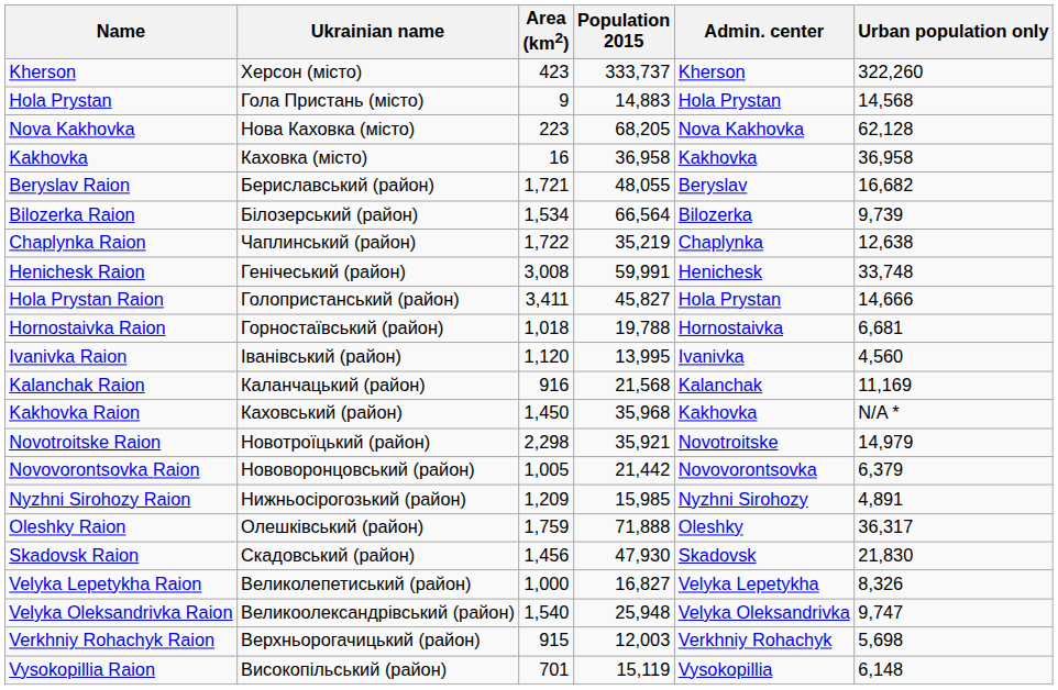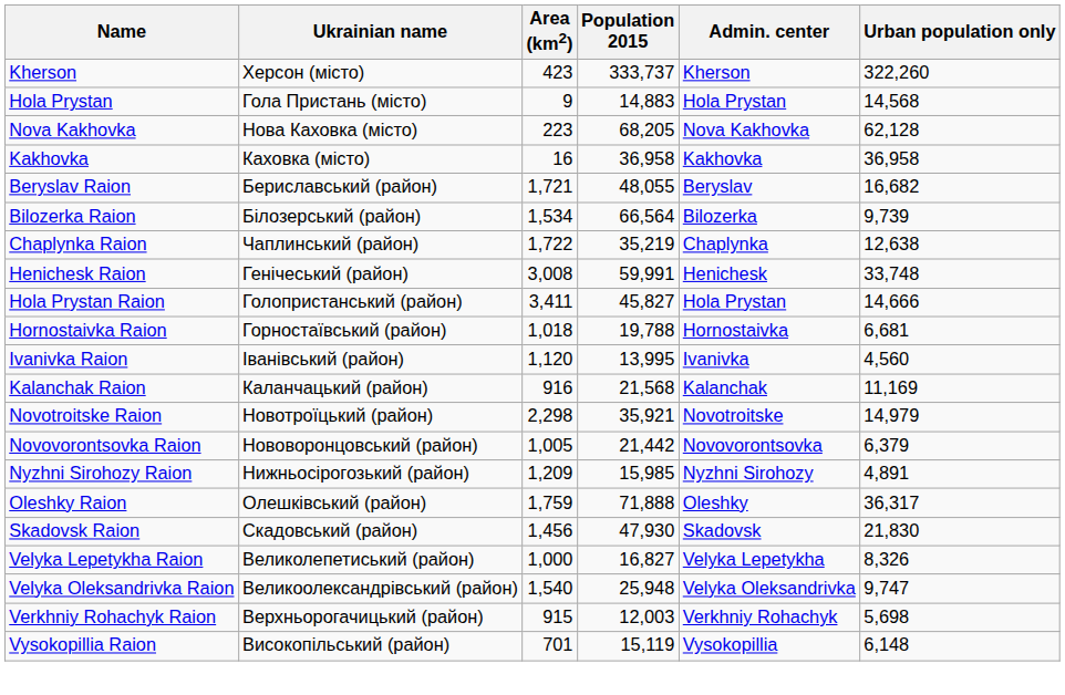 <table class="sortable wikitable">
 <tr>
 <th>Name</th>
 <th>Ukrainian name</th>
 <th>Area <br>(km<sup>2</sup>)</th>
 <th>Population<br>2015</th>
 <th>Admin. center</th>
 <th>Urban population only</th>
 </tr>
 <tr>
 <td><a href='#'>Kherson</a></td>
 <td>Херсон (місто)</td>
 <td align="right">423</td>
 <td align="right">333,737</td>
 <td><a href='#'>Kherson</a></td>
 <td>322,260</td>
 </tr>
 <tr>
 <td><a href='#'>Hola Prystan</a></td>
 <td>Гола Пристань (місто)</td>
 <td align="right">9</td>
 <td align="right">14,883</td>
 <td><a href='#'>Hola Prystan</a></td>
 <td>14,568</td>
 </tr>
 <tr>
 <td><a href='#'>Nova Kakhovka</a></td>
 <td>Нова Каховкa (місто)</td>
 <td align="right">223</td>
 <td align="right">68,205</td>
 <td><a href='#'>Nova Kakhovka</a></td>
 <td>62,128</td>
 </tr>
 <tr>
 <td><a href='#'>Kakhovka</a></td>
 <td>Каховкa (місто)</td>
 <td align="right">16</td>
 <td align="right">36,958</td>
 <td><a href='#'>Kakhovka</a></td>
 <td>36,958</td>
 </tr>
 <tr>
 <td><a href='#'>Beryslav Raion</a></td>
 <td>Бериславський (район)</td>
 <td align="right">1,721</td>
 <td align="right">48,055</td>
 <td><a href='#'>Beryslav</a></td>
 <td>16,682</td>
 </tr>
 <tr>
 <td><a href='#'>Bilozerka Raion</a></td>
 <td>Білозерський (район)</td>
 <td align="right">1,534</td>
 <td align="right">66,564</td>
 <td><a href='#'>Bilozerka</a></td>
 <td>9,739</td>
 </tr>
 <tr>
 <td><a href='#'>Chaplynka Raion</a></td>
 <td>Чаплинський (район)</td>
 <td align="right">1,722</td>
 <td align="right">35,219</td>
 <td><a href='#'>Chaplynka</a></td>
 <td>12,638</td>
 </tr>
 <tr>
 <td><a href='#'>Henichesk Raion</a></td>
 <td>Генічеський (район)</td>
 <td align="right">3,008</td>
 <td align="right">59,991</td>
 <td><a href='#'>Henichesk</a></td>
 <td>33,748</td>
 </tr>
 <tr>
 <td><a href='#'>Hola Prystan Raion</a></td>
 <td>Голопристанський (район)</td>
 <td align="right">3,411</td>
 <td align="right">45,827</td>
 <td><a href='#'>Hola Prystan</a></td>
 <td>14,666</td>
 </tr>
 <tr>
 <td><a href='#'>Hornostaivka Raion</a></td>
 <td>Горностаївський (район)</td>
 <td align="right">1,018</td>
 <td align="right">19,788</td>
 <td><a href='#'>Hornostaivka</a></td>
 <td>6,681</td>
 </tr>
 <tr>
 <td><a href='#'>Ivanivka Raion</a></td>
 <td>Іванівський (район)</td>
 <td align="right">1,120</td>
 <td align="right">13,995</td>
 <td><a href='#'>Ivanivka</a></td>
 <td>4,560</td>
 </tr>
 <tr>
 <td><a href='#'>Kalanchak Raion</a></td>
 <td>Каланчацький (район)</td>
 <td align="right">916</td>
 <td align="right">21,568</td>
 <td><a href='#'>Kalanchak</a></td>
 <td>11,169</td>
 </tr>
 <tr>
-<td><a href='#'>Kakhovka Raion</a></td>
-<td>Каховський (район)</td>
-<td align="right">1,450</td>
-<td align="right">35,968</td>
-<td><a href='#'>Kakhovka</a></td>
-<td>N/A *</td>
-</tr>
-<tr>
 <td><a href='#'>Novotroitske Raion</a></td>
 <td>Новотроїцький (район)</td>
 <td align="right">2,298</td>
 <td align="right">35,921</td>
 <td><a href='#'>Novotroitske</a></td>
 <td>14,979</td>
 </tr>
 <tr>
 <td><a href='#'>Novovorontsovka Raion</a></td>
 <td>Нововоронцовський (район)</td>
 <td align="right">1,005</td>
 <td align="right">21,442</td>
 <td><a href='#'>Novovorontsovka</a></td>
 <td>6,379</td>
 </tr>
 <tr>
 <td><a href='#'>Nyzhni Sirohozy Raion</a></td>
 <td>Нижньосірогозький (район)</td>
 <td align="right">1,209</td>
 <td align="right">15,985</td>
 <td><a href='#'>Nyzhni Sirohozy</a></td>
 <td>4,891</td>
 </tr>
 <tr>
 <td><a href='#'>Oleshky Raion</a></td>
 <td>Олешківський (район)</td>
 <td align="right">1,759</td>
 <td align="right">71,888</td>
 <td><a href='#'>Oleshky</a></td>
 <td>36,317</td>
 </tr>
 <tr>
 <td><a href='#'>Skadovsk Raion</a></td>
 <td>Скадовський (район)</td>
 <td align="right">1,456</td>
 <td align="right">47,930</td>
 <td><a href='#'>Skadovsk</a></td>
 <td>21,830</td>
 </tr>
 <tr>
 <td><a href='#'>Velyka Lepetykha Raion</a></td>
 <td>Великолепетиський (район)</td>
 <td align="right">1,000</td>
 <td align="right">16,827</td>
 <td><a href='#'>Velyka Lepetykha</a></td>
 <td>8,326</td>
 </tr>
 <tr>
 <td><a href='#'>Velyka Oleksandrivka Raion</a></td>
 <td>Великоолександрівський (район)</td>
 <td align="right">1,540</td>
 <td align="right">25,948</td>
 <td><a href='#'>Velyka Oleksandrivka</a></td>
 <td>9,747</td>
 </tr>
 <tr>
 <td><a href='#'>Verkhniy Rohachyk Raion</a></td>
 <td>Верхньорогачицький (район)</td>
 <td align="right">915</td>
 <td align="right">12,003</td>
 <td><a href='#'>Verkhniy Rohachyk</a></td>
 <td>5,698</td>
 </tr>
 <tr>
 <td><a href='#'>Vysokopillia Raion</a></td>
 <td>Високопільський (район)</td>
 <td align="right">701</td>
 <td align="right">15,119</td>
 <td><a href='#'>Vysokopillia</a></td>
 <td>6,148</td>
 </tr>
 </table>
